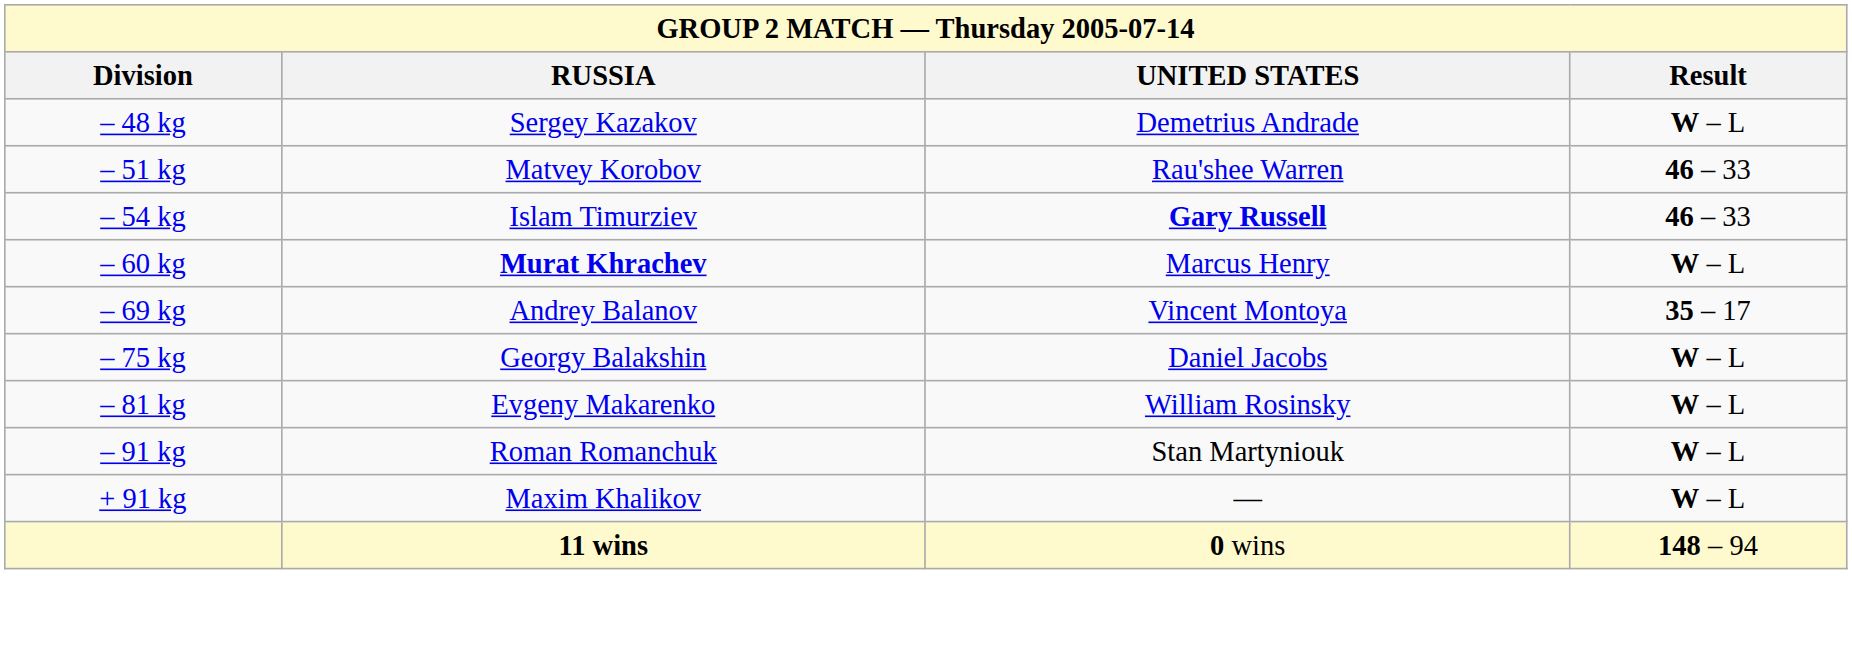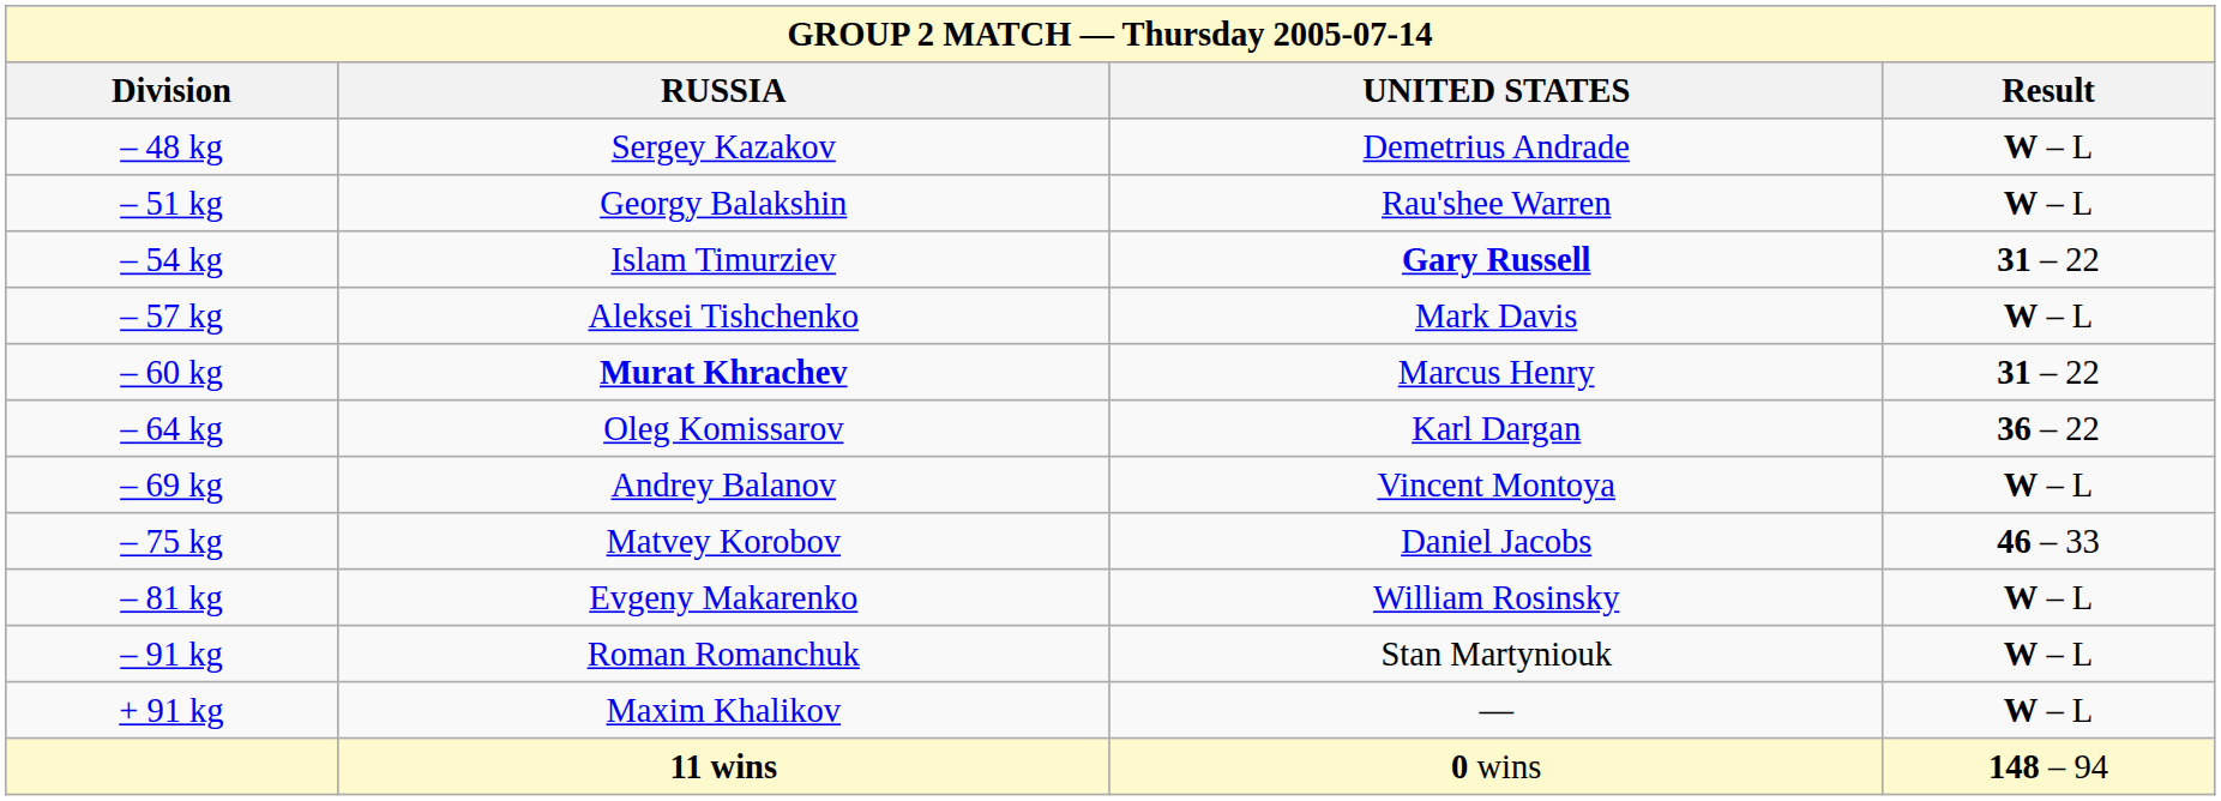 <table class="wikitable" style=" text-align:center; font-size:110%;" width="90%">
 <tr>
 <th colspan="4" style=background:lemonchiffon>GROUP 2 MATCH — Thursday 2005-07-14</th>
 </tr>
 <tr>
 <th>Division</th>
 <th width=35%> RUSSIA</th>
 <th width=35%> UNITED STATES</th>
 <th>Result</th>
 </tr>
 <tr>
 <td><a href='#'>– 48 kg</a></td>
 <td><a href='#'>Sergey Kazakov</a></td>
 <td><a href='#'>Demetrius Andrade</a></td>
 <td><strong>W</strong> – L </td>
 </tr>
 <tr>
 <td><a href='#'>– 51 kg</a></td>
-<td><a href='#'>Matvey Korobov</a></td>
+<td><a href='#'>Georgy Balakshin</a></td>
 <td><a href='#'>Rau'shee Warren</a></td>
-<td><strong>46</strong> – 33</td>
+<td><strong>W</strong> – L </td>
 </tr>
 <tr>
 <td><a href='#'>– 54 kg</a></td>
 <td><a href='#'>Islam Timurziev</a></td>
 <td><strong><a href='#'>Gary Russell</a></strong></td>
-<td><strong>46</strong> – 33</td>
+<td><strong>31</strong> – 22</td>
+</tr>
+<tr>
+<td><a href='#'>– 57 kg</a></td>
+<td><a href='#'>Aleksei Tishchenko</a></td>
+<td><a href='#'>Mark Davis</a></td>
+<td><strong>W</strong> – L </td>
 </tr>
 <tr>
 <td><a href='#'>– 60 kg</a></td>
 <td><strong><a href='#'>Murat Khrachev</a></strong></td>
 <td><a href='#'>Marcus Henry</a></td>
-<td><strong>W</strong> – L </td>
+<td><strong>31</strong> – 22</td>
+</tr>
+<tr>
+<td><a href='#'>– 64 kg</a></td>
+<td><a href='#'>Oleg Komissarov</a></td>
+<td><a href='#'>Karl Dargan</a></td>
+<td><strong>36</strong> – 22</td>
 </tr>
 <tr>
 <td><a href='#'>– 69 kg</a></td>
 <td><a href='#'>Andrey Balanov</a></td>
 <td><a href='#'>Vincent Montoya</a></td>
-<td><strong>35</strong> – 17</td>
+<td><strong>W</strong> – L </td>
 </tr>
 <tr>
 <td><a href='#'>– 75 kg</a></td>
-<td><a href='#'>Georgy Balakshin</a></td>
+<td><a href='#'>Matvey Korobov</a></td>
 <td><a href='#'>Daniel Jacobs</a></td>
-<td><strong>W</strong> – L </td>
+<td><strong>46</strong> – 33</td>
 </tr>
 <tr>
 <td><a href='#'>– 81 kg</a></td>
 <td><a href='#'>Evgeny Makarenko</a></td>
 <td><a href='#'>William Rosinsky</a></td>
 <td><strong>W</strong> – L </td>
 </tr>
 <tr>
 <td><a href='#'>– 91 kg</a></td>
 <td><a href='#'>Roman Romanchuk</a></td>
 <td>Stan Martyniouk</td>
 <td><strong>W</strong> – L </td>
 </tr>
 <tr>
 <td><a href='#'>+ 91 kg</a></td>
 <td><a href='#'>Maxim Khalikov</a></td>
 <td>—</td>
 <td><strong>W</strong> – L </td>
 </tr>
 <tr>
 <td style=background:lemonchiffon></td>
 <td style=background:lemonchiffon><strong>11 wins</strong></td>
 <td style=background:lemonchiffon><strong>0</strong> wins</td>
 <td style=background:lemonchiffon><strong>148</strong> – 94</td>
 </tr>
 </table>
